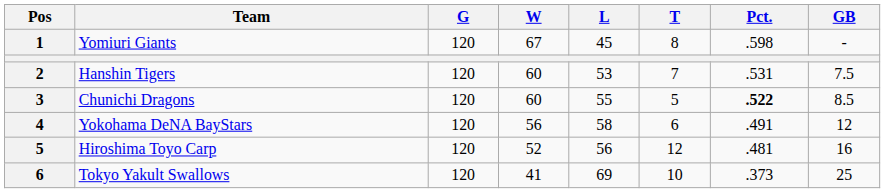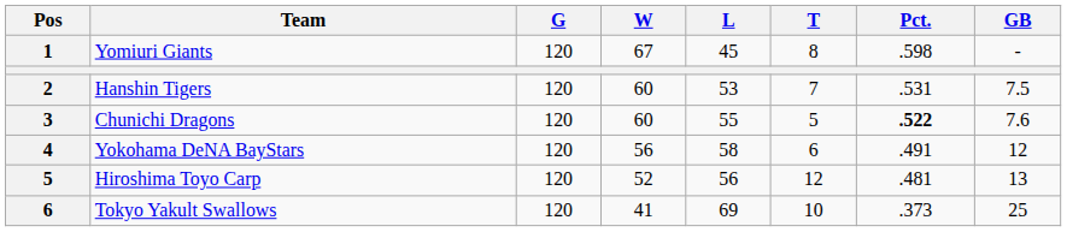 <table class="wikitable plainrowheaders" width="70%" style="text-align:center;">
 <tr>
 <th scope="col" width="5%">Pos</th>
 <th scope="col" width="25%">Team</th>
 <th scope="col" width="5%"><a href='#'>G</a></th>
 <th scope="col" width="5%"><a href='#'>W</a></th>
 <th scope="col" width="5%"><a href='#'>L</a></th>
 <th scope="col" width="5%"><a href='#'>T</a></th>
 <th scope="col" width="7%"><a href='#'>Pct.</a></th>
 <th scope="col" width="5%"><a href='#'>GB</a></th>
 </tr>
 <tr>
 <th>1</th>
 <td style="text-align:left;"><a href='#'>Yomiuri Giants</a></td>
 <td>120</td>
 <td>67</td>
 <td>45</td>
 <td>8</td>
 <td>.598</td>
 <td>-</td>
 </tr>
 <tr>
 <th colspan="10"></th>
 </tr>
 <tr>
 <th>2</th>
 <td style="text-align:left;"><a href='#'>Hanshin Tigers</a></td>
 <td>120</td>
 <td>60</td>
 <td>53</td>
 <td>7</td>
 <td>.531</td>
 <td>7.5</td>
 </tr>
 <tr>
 <th>3</th>
 <td style="text-align:left;"><a href='#'>Chunichi Dragons</a></td>
 <td>120</td>
 <td>60</td>
 <td>55</td>
 <td>5</td>
 <td><strong>.522</strong></td>
-<td>8.5</td>
+<td>7.6</td>
 </tr>
 <tr>
 <th>4</th>
 <td style="text-align:left;"><a href='#'>Yokohama DeNA BayStars</a></td>
 <td>120</td>
 <td>56</td>
 <td>58</td>
 <td>6</td>
 <td>.491</td>
 <td>12</td>
 </tr>
 <tr>
 <th>5</th>
 <td style="text-align:left;"><a href='#'>Hiroshima Toyo Carp</a></td>
 <td>120</td>
 <td>52</td>
 <td>56</td>
 <td>12</td>
 <td>.481</td>
-<td>16</td>
+<td>13</td>
 </tr>
 <tr>
 <th>6</th>
 <td style="text-align:left;"><a href='#'>Tokyo Yakult Swallows</a></td>
 <td>120</td>
 <td>41</td>
 <td>69</td>
 <td>10</td>
 <td>.373</td>
 <td>25</td>
 </tr>
 </table>
